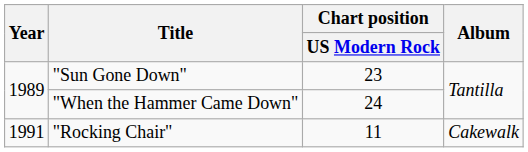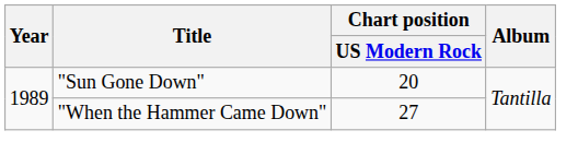 <table class="wikitable">
 <tr>
 <th rowspan="2">Year</th>
 <th rowspan="2">Title</th>
 <th>Chart position</th>
 <th rowspan="2">Album</th>
 </tr>
 <tr>
 <th>US <a href='#'>Modern Rock</a></th>
 </tr>
 <tr>
 <td rowspan="2">1989</td>
 <td>"Sun Gone Down"</td>
-<td align="center">23</td>
+<td align="center">20</td>
 <td rowspan="2"><em>Tantilla</em></td>
 </tr>
 <tr>
 <td>"When the Hammer Came Down"</td>
-<td align="center">24</td>
-</tr>
-<tr>
-<td>1991</td>
-<td>"Rocking Chair"</td>
-<td align="center">11</td>
-<td><em>Cakewalk</em></td>
+<td align="center">27</td>
 </tr>
 </table>
